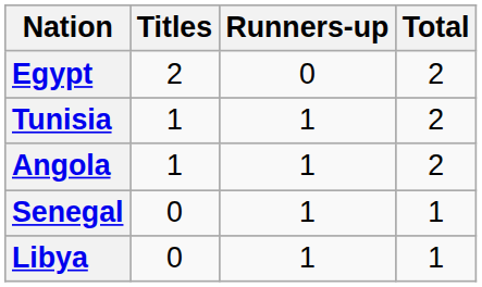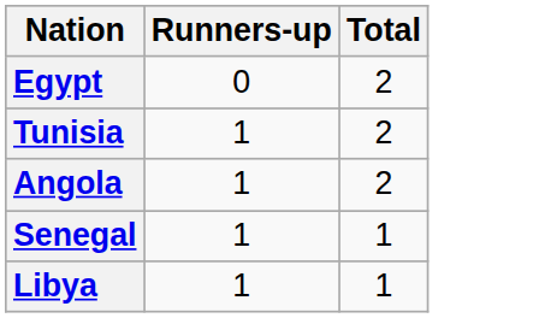 <table class="wikitable plainrowheaders sortable" style="text-align:center">
 <tr>
 <th scope="col">Nation</th>
-<th scope="col">Titles</th>
 <th scope="col">Runners-up</th>
 <th scope="col">Total</th>
 </tr>
 <tr>
 <th scope="row" style="text-align:left"> <a href='#'>Egypt</a></th>
-<td>2</td>
 <td>0</td>
 <td>2</td>
 </tr>
 <tr>
 <th scope="row" style="text-align:left"> <a href='#'>Tunisia</a></th>
 <td>1</td>
-<td>1</td>
 <td>2</td>
 </tr>
 <tr>
 <th scope="row" style="text-align:left"> <a href='#'>Angola</a></th>
 <td>1</td>
-<td>1</td>
 <td>2</td>
 </tr>
 <tr>
 <th scope="row" style="text-align:left"> <a href='#'>Senegal</a></th>
-<td>0</td>
 <td>1</td>
 <td>1</td>
 </tr>
 <tr>
 <th scope="row" style="text-align:left"> <a href='#'>Libya</a></th>
-<td>0</td>
 <td>1</td>
 <td>1</td>
 </tr>
 </table>
